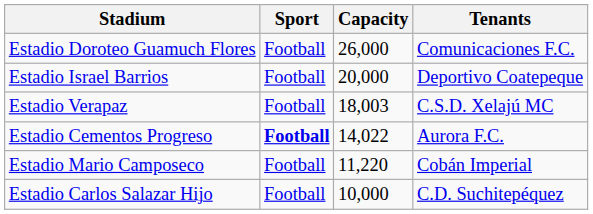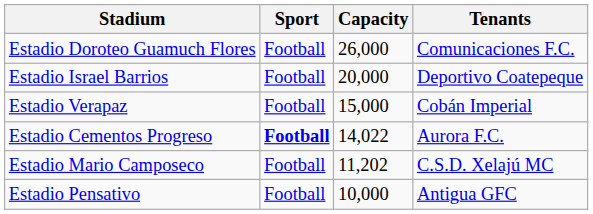 <table class="wikitable sortable">
 <tr>
 <th>Stadium</th>
 <th>Sport</th>
 <th>Capacity</th>
 <th>Tenants</th>
 </tr>
 <tr>
 <td><a href='#'>Estadio Doroteo Guamuch Flores</a></td>
 <td><a href='#'>Football</a></td>
 <td>26,000</td>
 <td><a href='#'>Comunicaciones F.C.</a></td>
 </tr>
 <tr>
 <td><a href='#'>Estadio Israel Barrios</a></td>
 <td><a href='#'>Football</a></td>
 <td>20,000</td>
 <td><a href='#'>Deportivo Coatepeque</a></td>
 </tr>
 <tr>
 <td><a href='#'>Estadio Verapaz</a></td>
 <td><a href='#'>Football</a></td>
-<td>18,003</td>
-<td><a href='#'>C.S.D. Xelajú MC</a></td>
+<td>15,000</td>
+<td><a href='#'>Cobán Imperial</a></td>
 </tr>
 <tr>
 <td><a href='#'>Estadio Cementos Progreso</a></td>
 <td><strong><a href='#'>Football</a></strong></td>
 <td>14,022</td>
 <td><a href='#'>Aurora F.C.</a></td>
 </tr>
 <tr>
 <td><a href='#'>Estadio Mario Camposeco</a></td>
 <td><a href='#'>Football</a></td>
-<td>11,220</td>
-<td><a href='#'>Cobán Imperial</a></td>
+<td>11,202</td>
+<td><a href='#'>C.S.D. Xelajú MC</a></td>
 </tr>
 <tr>
-<td><a href='#'>Estadio Carlos Salazar Hijo</a></td>
+<td><a href='#'>Estadio Pensativo</a></td>
 <td><a href='#'>Football</a></td>
 <td>10,000</td>
-<td><a href='#'>C.D. Suchitepéquez</a></td>
+<td><a href='#'>Antigua GFC</a></td>
 </tr>
 </table>
